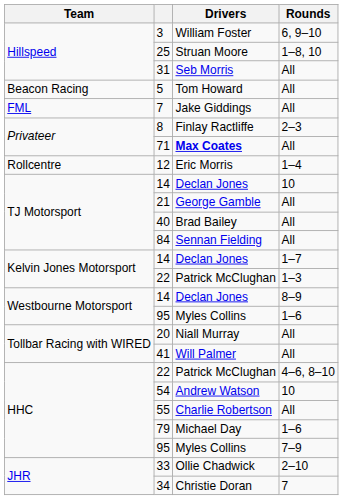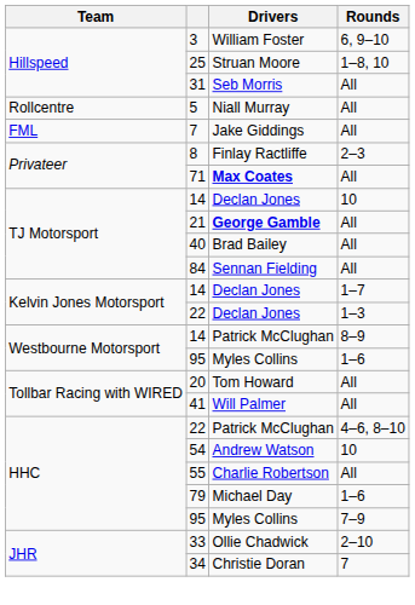 <table class="wikitable" style="font-size: 85%;">
 <tr>
 <th>Team</th>
 <th></th>
 <th>Drivers</th>
 <th>Rounds</th>
 </tr>
 <tr>
 <td rowspan=3><a href='#'>Hillspeed</a></td>
 <td>3</td>
 <td> William Foster</td>
 <td>6, 9–10</td>
 </tr>
 <tr>
 <td>25</td>
 <td> Struan Moore</td>
 <td>1–8, 10</td>
 </tr>
 <tr>
 <td>31</td>
 <td> <a href='#'>Seb Morris</a></td>
 <td>All</td>
 </tr>
 <tr>
-<td>Beacon Racing</td>
+<td>Rollcentre</td>
 <td>5</td>
-<td> Tom Howard</td>
+<td> Niall Murray</td>
 <td>All</td>
 </tr>
 <tr>
 <td><a href='#'>FML</a></td>
 <td>7</td>
 <td> Jake Giddings</td>
 <td>All</td>
 </tr>
 <tr>
 <td rowspan=2><em>Privateer</em></td>
 <td>8</td>
 <td> Finlay Ractliffe</td>
 <td>2–3</td>
 </tr>
 <tr>
 <td>71</td>
 <td><strong> <a href='#'>Max Coates</a></strong></td>
 <td>All</td>
 </tr>
 <tr>
-<td>Rollcentre</td>
-<td>12</td>
-<td> Eric Morris</td>
-<td>1–4</td>
-</tr>
-<tr>
 <td rowspan=4>TJ Motorsport</td>
 <td>14</td>
 <td> <a href='#'>Declan Jones</a></td>
 <td>10</td>
 </tr>
 <tr>
 <td>21</td>
-<td> <a href='#'>George Gamble</a></td>
+<td><strong> <a href='#'>George Gamble</a></strong></td>
 <td>All</td>
 </tr>
 <tr>
 <td>40</td>
 <td> Brad Bailey</td>
 <td>All</td>
 </tr>
 <tr>
 <td>84</td>
 <td> <a href='#'>Sennan Fielding</a></td>
 <td>All</td>
 </tr>
 <tr>
 <td rowspan=2>Kelvin Jones Motorsport</td>
 <td>14</td>
 <td> <a href='#'>Declan Jones</a></td>
 <td>1–7</td>
 </tr>
 <tr>
 <td>22</td>
-<td> Patrick McClughan</td>
+<td> <a href='#'>Declan Jones</a></td>
 <td>1–3</td>
 </tr>
 <tr>
 <td rowspan=2>Westbourne Motorsport</td>
 <td>14</td>
-<td> <a href='#'>Declan Jones</a></td>
+<td> Patrick McClughan</td>
 <td>8–9</td>
 </tr>
 <tr>
 <td>95</td>
 <td> Myles Collins</td>
 <td>1–6</td>
 </tr>
 <tr>
 <td rowspan=2>Tollbar Racing with WIRED</td>
 <td>20</td>
-<td> Niall Murray</td>
+<td> Tom Howard</td>
 <td>All</td>
 </tr>
 <tr>
 <td>41</td>
 <td> <a href='#'>Will Palmer</a></td>
 <td>All</td>
 </tr>
 <tr>
 <td rowspan=5>HHC</td>
 <td>22</td>
 <td> Patrick McClughan</td>
 <td>4–6, 8–10</td>
 </tr>
 <tr>
 <td>54</td>
 <td> <a href='#'>Andrew Watson</a></td>
 <td>10</td>
 </tr>
 <tr>
 <td>55</td>
 <td> <a href='#'>Charlie Robertson</a></td>
 <td>All</td>
 </tr>
 <tr>
 <td>79</td>
 <td> Michael Day</td>
 <td>1–6</td>
 </tr>
 <tr>
 <td>95</td>
 <td> Myles Collins</td>
 <td>7–9</td>
 </tr>
 <tr>
 <td rowspan=2><a href='#'>JHR</a></td>
 <td>33</td>
 <td> Ollie Chadwick</td>
 <td>2–10</td>
 </tr>
 <tr>
 <td>34</td>
 <td> Christie Doran</td>
 <td>7</td>
 </tr>
 </table>
